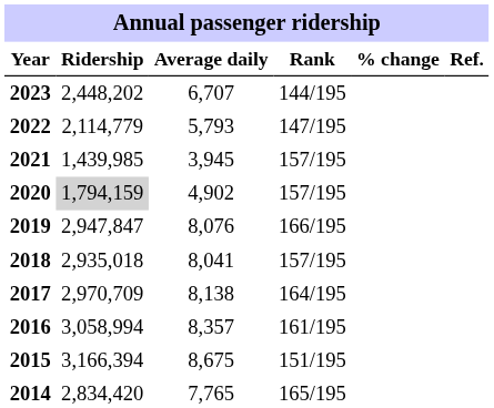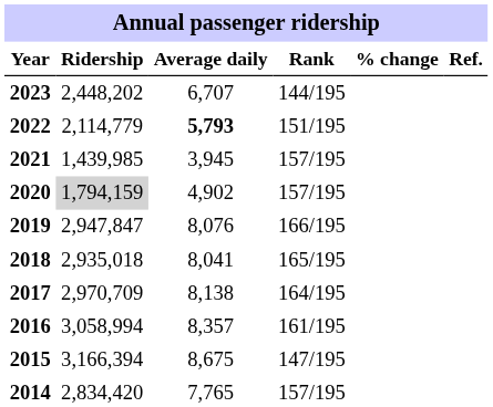 <table class="toccolours" cellpadding="4" cellspacing="0" style="text-align:right;">
 <tr>
 <th colspan="6"  style="background-color:#ccf; background-color:#ccf; font-size:110%; text-align:center;">Annual passenger ridership</th>
 </tr>
 <tr style="font-size:95%; text-align:center">
 <th style="border-bottom:1px solid black">Year</th>
 <th style="border-bottom:1px solid black">Ridership</th>
 <th style="border-bottom:1px solid black">Average daily</th>
 <th style="border-bottom:1px solid black">Rank</th>
 <th style="border-bottom:1px solid black">% change</th>
 <th style="border-bottom:1px solid black">Ref.</th>
 </tr>
 <tr style="text-align:center;">
 <td><strong>2023</strong></td>
 <td>2,448,202</td>
 <td>6,707</td>
 <td>144/195</td>
 <td></td>
 <td></td>
 </tr>
 <tr style="text-align:center;">
 <td><strong>2022</strong></td>
 <td>2,114,779</td>
-<td>5,793</td>
-<td>147/195</td>
+<td><strong>5,793</strong></td>
+<td>151/195</td>
 <td></td>
 <td></td>
 </tr>
 <tr style="text-align:center;">
 <td><strong>2021</strong></td>
 <td>1,439,985</td>
 <td>3,945</td>
 <td>157/195</td>
 <td></td>
 <td></td>
 </tr>
 <tr style="text-align:center;">
 <td><strong>2020</strong></td>
 <td style="background: lightgrey;">1,794,159</td>
 <td>4,902</td>
 <td>157/195</td>
 <td></td>
 <td></td>
 </tr>
 <tr style="text-align:center;">
 <td><strong>2019</strong></td>
 <td>2,947,847</td>
 <td>8,076</td>
 <td>166/195</td>
 <td></td>
 <td></td>
 </tr>
 <tr style="text-align:center;">
 <td><strong>2018</strong></td>
 <td>2,935,018</td>
 <td>8,041</td>
-<td>157/195</td>
+<td>165/195</td>
 <td></td>
 <td></td>
 </tr>
 <tr style="text-align:center;">
 <td><strong>2017</strong></td>
 <td>2,970,709</td>
 <td>8,138</td>
 <td>164/195</td>
 <td></td>
 <td></td>
 </tr>
 <tr style="text-align:center;">
 <td><strong>2016</strong></td>
 <td>3,058,994</td>
 <td>8,357</td>
 <td>161/195</td>
 <td></td>
 <td></td>
 </tr>
 <tr style="text-align:center;">
 <td><strong>2015</strong></td>
 <td>3,166,394</td>
 <td>8,675</td>
-<td>151/195</td>
+<td>147/195</td>
 <td></td>
 <td></td>
 </tr>
 <tr style="text-align:center;">
 <td><strong>2014</strong></td>
 <td>2,834,420</td>
 <td>7,765</td>
-<td>165/195</td>
+<td>157/195</td>
 <td></td>
 <td></td>
 </tr>
 </table>
